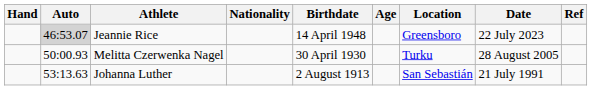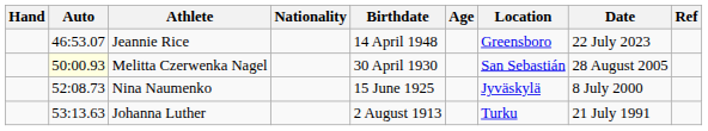 <table class="wikitable">
 <tr>
 <th>Hand</th>
 <th>Auto</th>
 <th>Athlete</th>
 <th>Nationality</th>
 <th>Birthdate</th>
 <th>Age</th>
 <th>Location</th>
 <th>Date</th>
 <th>Ref</th>
 </tr>
 <tr>
 <td></td>
-<td style="background: lightgrey;">46:53.07</td>
+<td>46:53.07</td>
 <td>Jeannie Rice</td>
 <td></td>
 <td>14 April 1948</td>
 <td></td>
 <td><a href='#'>Greensboro</a></td>
 <td>22 July 2023</td>
 <td></td>
 </tr>
 <tr>
 <td></td>
-<td>50:00.93</td>
+<td style="background: lightyellow;">50:00.93</td>
 <td>Melitta Czerwenka Nagel</td>
 <td></td>
 <td>30 April 1930</td>
 <td></td>
-<td><a href='#'>Turku</a></td>
+<td><a href='#'>San Sebastián</a></td>
 <td>28 August 2005</td>
+<td></td>
+</tr>
+<tr>
+<td></td>
+<td>52:08.73</td>
+<td>Nina Naumenko</td>
+<td></td>
+<td>15 June 1925</td>
+<td></td>
+<td><a href='#'>Jyväskylä</a></td>
+<td>8 July 2000</td>
 <td></td>
 </tr>
 <tr>
 <td></td>
 <td>53:13.63</td>
 <td>Johanna Luther</td>
 <td></td>
 <td>2 August 1913</td>
 <td></td>
-<td><a href='#'>San Sebastián</a></td>
+<td><a href='#'>Turku</a></td>
 <td>21 July 1991</td>
 <td></td>
 </tr>
 </table>
